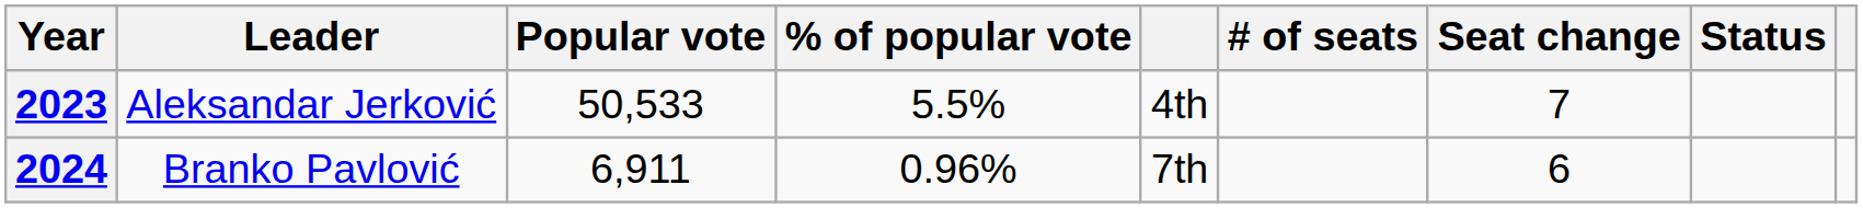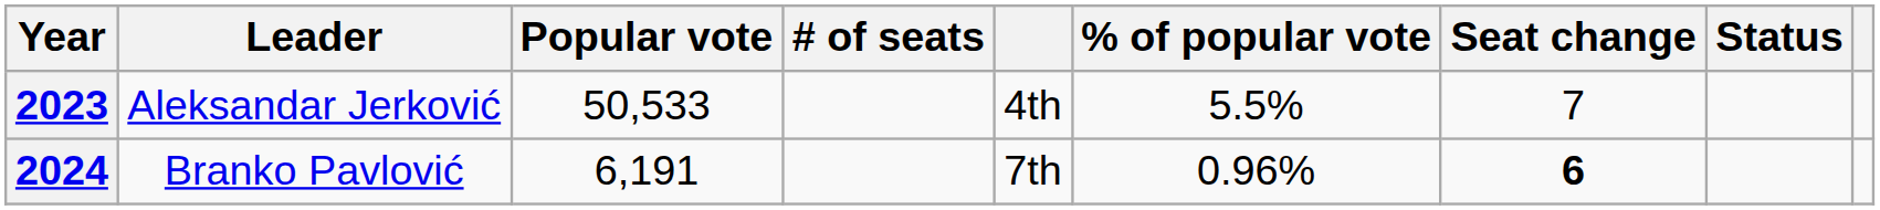 <table class="wikitable" style="text-align:center">
 <tr>
 <th>Year</th>
 <th>Leader</th>
 <th>Popular vote</th>
+<th># of seats</th>
+<th></th>
 <th>% of popular vote</th>
-<th></th>
-<th># of seats</th>
 <th>Seat change</th>
 <th>Status</th>
 <th></th>
 </tr>
 <tr>
 <th><a href='#'>2023</a></th>
 <td><a href='#'>Aleksandar Jerković</a></td>
 <td>50,533</td>
+<td></td>
+<td> 4th</td>
 <td>5.5%</td>
-<td> 4th</td>
-<td></td>
 <td> 7</td>
 <td></td>
 <td></td>
 </tr>
 <tr>
 <th><a href='#'>2024</a></th>
 <td><a href='#'>Branko Pavlović</a></td>
-<td>6,911</td>
+<td>6,191</td>
+<td></td>
+<td> 7th</td>
 <td>0.96%</td>
-<td> 7th</td>
-<td></td>
-<td> 6</td>
+<td><strong> 6</strong></td>
 <td></td>
 <td></td>
 </tr>
 </table>
